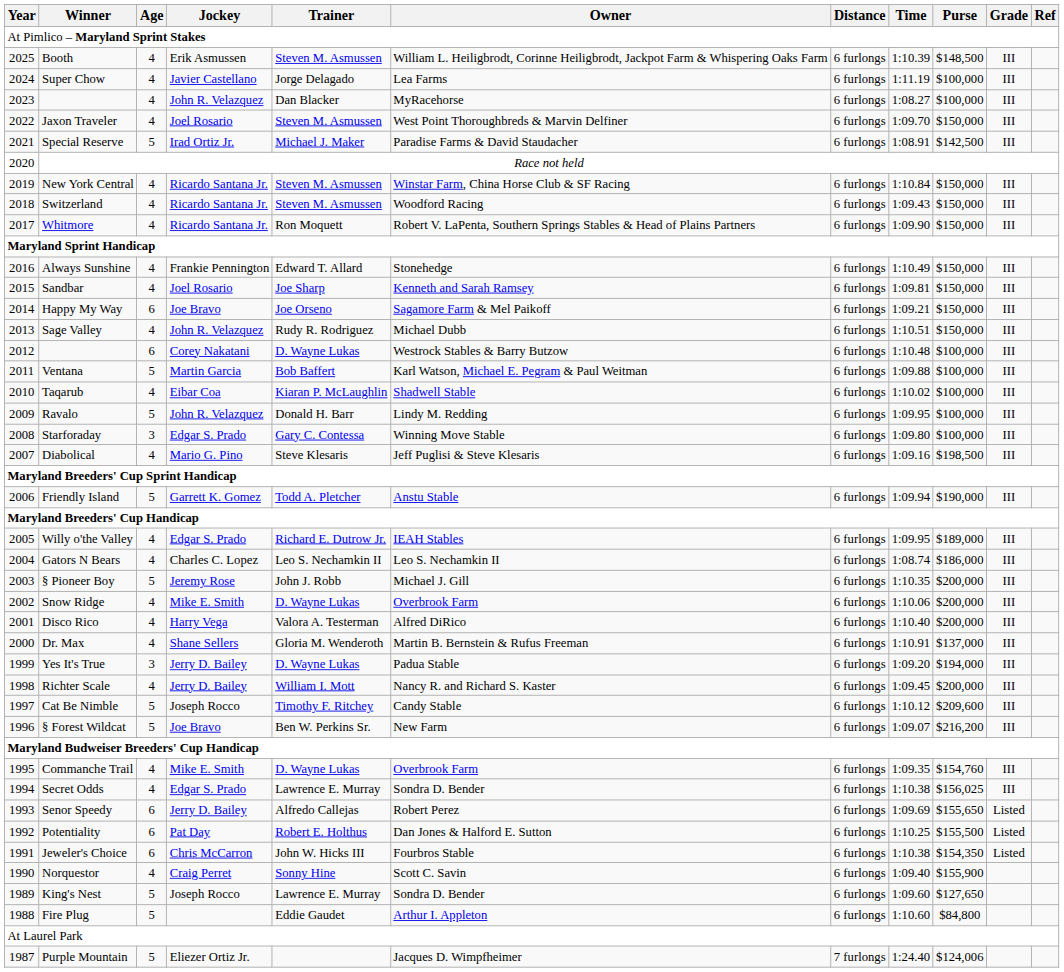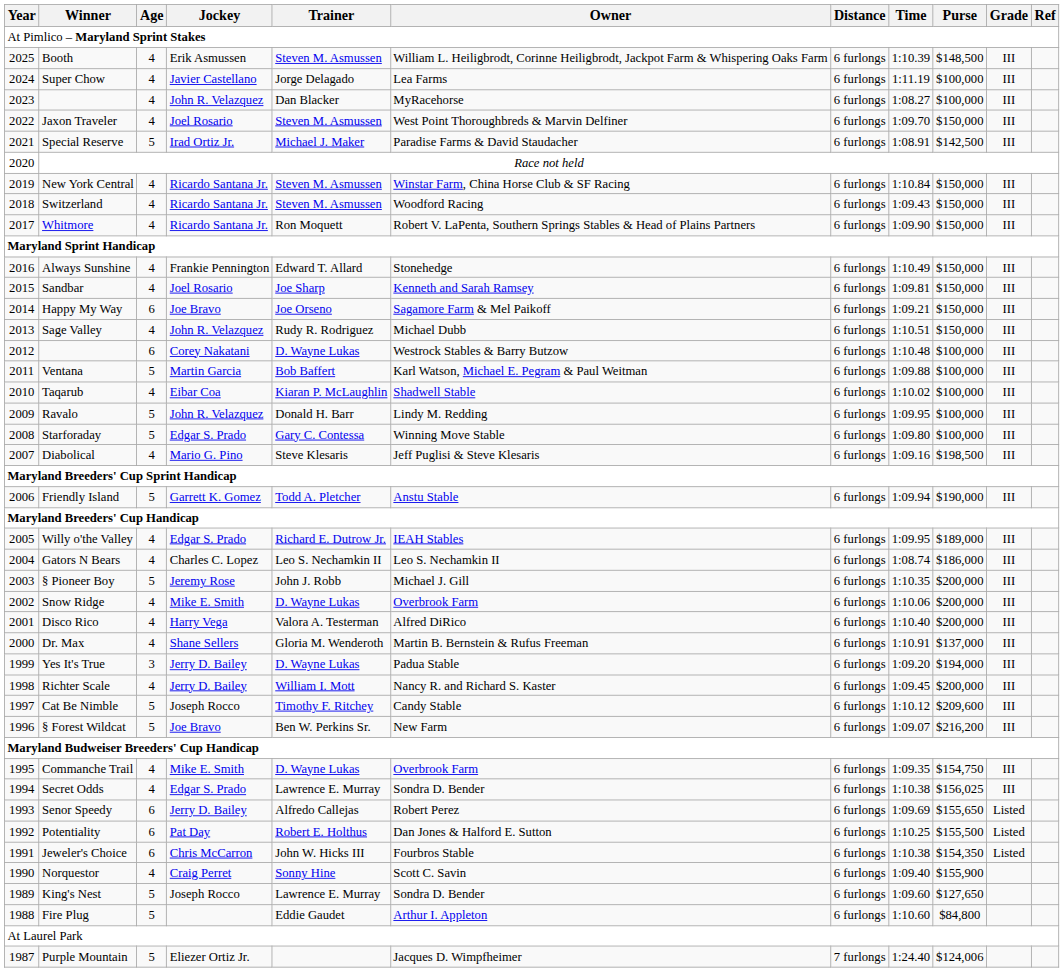 <table class="wikitable sortable">
 <tr>
 <th>Year</th>
 <th>Winner</th>
 <th>Age</th>
 <th>Jockey</th>
 <th>Trainer</th>
 <th>Owner</th>
 <th>Distance</th>
 <th>Time</th>
 <th>Purse</th>
 <th>Grade</th>
 <th>Ref</th>
 </tr>
 <tr style="font-size:90%; background-color:white">
 <td align="left" colspan=11>At Pimlico – <strong>Maryland Sprint Stakes</strong></td>
 </tr>
 <tr style="font-size:90%">
 <td align=center>2025</td>
 <td>Booth</td>
 <td align=center>4</td>
 <td>Erik Asmussen</td>
 <td><a href='#'>Steven M. Asmussen</a></td>
 <td>William L. Heiligbrodt, Corinne Heiligbrodt, Jackpot Farm & Whispering Oaks Farm</td>
 <td align=center>6 furlongs</td>
 <td align=center>1:10.39</td>
 <td align=center>$148,500</td>
 <td align=center>III</td>
 <td></td>
 </tr>
 <tr style="font-size:90%;">
 <td align=center>2024</td>
 <td>Super Chow</td>
 <td align=center>4</td>
 <td><a href='#'>Javier Castellano</a></td>
 <td>Jorge Delagado</td>
 <td>Lea Farms</td>
 <td align=center>6 furlongs</td>
 <td align=center>1:11.19</td>
 <td align=center>$100,000</td>
 <td align=center>III</td>
 <td></td>
 </tr>
 <tr style="font-size:90%;">
 <td align=center>2023</td>
 <td></td>
 <td align=center>4</td>
 <td><a href='#'>John R. Velazquez</a></td>
 <td>Dan Blacker</td>
 <td>MyRacehorse</td>
 <td align=center>6 furlongs</td>
 <td align=center>1:08.27</td>
 <td align=center>$100,000</td>
 <td align=center>III</td>
 <td></td>
 </tr>
 <tr style="font-size:90%;">
 <td align=center>2022</td>
 <td>Jaxon Traveler</td>
 <td align=center>4</td>
 <td><a href='#'>Joel Rosario</a></td>
 <td><a href='#'>Steven M. Asmussen</a></td>
 <td>West Point Thoroughbreds & Marvin Delfiner</td>
 <td align=center>6 furlongs</td>
 <td align=center>1:09.70</td>
 <td align=center>$150,000</td>
 <td align=center>III</td>
 <td></td>
 </tr>
 <tr style="font-size:90%;">
 <td align=center>2021</td>
 <td>Special Reserve</td>
 <td align=center>5</td>
 <td><a href='#'>Irad Ortiz Jr.</a></td>
 <td><a href='#'>Michael J. Maker</a></td>
 <td>Paradise Farms & David Staudacher</td>
 <td align=center>6 furlongs</td>
 <td align=center>1:08.91</td>
 <td align=center>$142,500</td>
 <td align=center>III</td>
 <td></td>
 </tr>
 <tr style="font-size:90%; background-color:white">
 <td align="center">2020</td>
 <td align="center" colspan=10><em>Race not held</em></td>
 </tr>
 <tr style="font-size:90%;">
 <td align=center>2019</td>
 <td>New York Central</td>
 <td align=center>4</td>
 <td><a href='#'>Ricardo Santana Jr.</a></td>
 <td><a href='#'>Steven M. Asmussen</a></td>
 <td><a href='#'>Winstar Farm</a>, China Horse Club & SF Racing</td>
 <td align=center>6 furlongs</td>
 <td align=center>1:10.84</td>
 <td align=center>$150,000</td>
 <td align=center>III</td>
 <td></td>
 </tr>
 <tr style="font-size:90%;">
 <td align=center>2018</td>
 <td>Switzerland</td>
 <td align=center>4</td>
 <td><a href='#'>Ricardo Santana Jr.</a></td>
 <td><a href='#'>Steven M. Asmussen</a></td>
 <td>Woodford Racing</td>
 <td align=center>6 furlongs</td>
 <td align=center>1:09.43</td>
 <td align=center>$150,000</td>
 <td align=center>III</td>
 <td></td>
 </tr>
 <tr style="font-size:90%;">
 <td align=center>2017</td>
 <td><a href='#'>Whitmore</a></td>
 <td align=center>4</td>
 <td><a href='#'>Ricardo Santana Jr.</a></td>
 <td>Ron Moquett</td>
 <td>Robert V. LaPenta, Southern Springs Stables & Head of Plains Partners</td>
 <td align=center>6 furlongs</td>
 <td align=center>1:09.90</td>
 <td align=center>$150,000</td>
 <td align=center>III</td>
 <td></td>
 </tr>
 <tr style="font-size:90%; background-color:white">
 <td align="left" colspan=11><strong>Maryland Sprint Handicap</strong></td>
 </tr>
 <tr style="font-size:90%;">
 <td align=center>2016</td>
 <td>Always Sunshine</td>
 <td align=center>4</td>
 <td>Frankie Pennington</td>
 <td>Edward T. Allard</td>
 <td>Stonehedge</td>
 <td align=center>6 furlongs</td>
 <td align=center>1:10.49</td>
 <td align=center>$150,000</td>
 <td align=center>III</td>
 <td></td>
 </tr>
 <tr style="font-size:90%;">
 <td align=center>2015</td>
 <td>Sandbar</td>
 <td align=center>4</td>
 <td><a href='#'>Joel Rosario</a></td>
 <td><a href='#'>Joe Sharp</a></td>
 <td><a href='#'>Kenneth and Sarah Ramsey</a></td>
 <td align=center>6 furlongs</td>
 <td align=center>1:09.81</td>
 <td align=center>$150,000</td>
 <td align=center>III</td>
 <td></td>
 </tr>
 <tr style="font-size:90%;">
 <td align=center>2014</td>
 <td>Happy My Way</td>
 <td align=center>6</td>
 <td><a href='#'>Joe Bravo</a></td>
 <td><a href='#'>Joe Orseno</a></td>
 <td><a href='#'>Sagamore Farm</a> & Mel Paikoff</td>
 <td align=center>6 furlongs</td>
 <td align=center>1:09.21</td>
 <td align=center>$150,000</td>
 <td align=center>III</td>
 <td></td>
 </tr>
 <tr style="font-size:90%;">
 <td align=center>2013</td>
 <td>Sage Valley</td>
 <td align=center>4</td>
 <td><a href='#'>John R. Velazquez</a></td>
 <td>Rudy R. Rodriguez</td>
 <td>Michael Dubb</td>
 <td align=center>6 furlongs</td>
 <td align=center>1:10.51</td>
 <td align=center>$150,000</td>
 <td align=center>III</td>
 <td></td>
 </tr>
 <tr style="font-size:90%;">
 <td align=center>2012</td>
 <td></td>
 <td align=center>6</td>
 <td><a href='#'>Corey Nakatani</a></td>
 <td><a href='#'>D. Wayne Lukas</a></td>
 <td>Westrock Stables & Barry Butzow</td>
 <td align=center>6 furlongs</td>
 <td align=center>1:10.48</td>
 <td align=center>$100,000</td>
 <td align=center>III</td>
 <td></td>
 </tr>
 <tr style="font-size:90%;">
 <td align=center>2011</td>
 <td>Ventana</td>
 <td align=center>5</td>
 <td><a href='#'>Martin Garcia</a></td>
 <td><a href='#'>Bob Baffert</a></td>
 <td>Karl Watson, <a href='#'>Michael E. Pegram</a> & Paul Weitman</td>
 <td align=center>6 furlongs</td>
 <td align=center>1:09.88</td>
 <td align=center>$100,000</td>
 <td align=center>III</td>
 <td></td>
 </tr>
 <tr style="font-size:90%;">
 <td align=center>2010</td>
 <td>Taqarub</td>
 <td align=center>4</td>
 <td><a href='#'>Eibar Coa</a></td>
 <td><a href='#'>Kiaran P. McLaughlin</a></td>
 <td><a href='#'>Shadwell Stable</a></td>
 <td align=center>6 furlongs</td>
 <td align=center>1:10.02</td>
 <td align=center>$100,000</td>
 <td align=center>III</td>
 <td></td>
 </tr>
 <tr style="font-size:90%;">
 <td align=center>2009</td>
 <td>Ravalo</td>
 <td align=center>5</td>
 <td><a href='#'>John R. Velazquez</a></td>
 <td>Donald H. Barr</td>
 <td>Lindy M. Redding</td>
 <td align=center>6 furlongs</td>
 <td align=center>1:09.95</td>
 <td align=center>$100,000</td>
 <td align=center>III</td>
 <td></td>
 </tr>
 <tr style="font-size:90%;">
 <td align=center>2008</td>
 <td>Starforaday</td>
-<td align=center>3</td>
+<td align=center>5</td>
 <td><a href='#'>Edgar S. Prado</a></td>
 <td><a href='#'>Gary C. Contessa</a></td>
 <td>Winning Move Stable</td>
 <td align=center>6 furlongs</td>
 <td align=center>1:09.80</td>
 <td align=center>$100,000</td>
 <td align=center>III</td>
 <td></td>
 </tr>
 <tr style="font-size:90%;">
 <td align=center>2007</td>
 <td>Diabolical</td>
 <td align=center>4</td>
 <td><a href='#'>Mario G. Pino</a></td>
 <td>Steve Klesaris</td>
 <td>Jeff Puglisi & Steve Klesaris</td>
 <td align=center>6 furlongs</td>
 <td align=center>1:09.16</td>
 <td align=center>$198,500</td>
 <td align=center>III</td>
 <td></td>
 </tr>
 <tr style="font-size:90%; background-color:white">
 <td align="left" colspan=11><strong>Maryland Breeders' Cup Sprint Handicap</strong></td>
 </tr>
 <tr style="font-size:90%;">
 <td align=center>2006</td>
 <td>Friendly Island</td>
 <td align=center>5</td>
 <td><a href='#'>Garrett K. Gomez</a></td>
 <td><a href='#'>Todd A. Pletcher</a></td>
 <td><a href='#'>Anstu Stable</a></td>
 <td align=center>6 furlongs</td>
 <td align=center>1:09.94</td>
 <td align=center>$190,000</td>
 <td align=center>III</td>
 <td></td>
 </tr>
 <tr style="font-size:90%; background-color:white">
 <td align="left" colspan=11><strong>Maryland Breeders' Cup Handicap</strong></td>
 </tr>
 <tr style="font-size:90%;">
 <td align=center>2005</td>
 <td>Willy o'the Valley</td>
 <td align=center>4</td>
 <td><a href='#'>Edgar S. Prado</a></td>
 <td><a href='#'>Richard E. Dutrow Jr.</a></td>
 <td><a href='#'>IEAH Stables</a></td>
 <td align=center>6 furlongs</td>
 <td align=center>1:09.95</td>
 <td align=center>$189,000</td>
 <td align=center>III</td>
 <td></td>
 </tr>
 <tr style="font-size:90%;">
 <td align=center>2004</td>
 <td>Gators N Bears</td>
 <td align=center>4</td>
 <td>Charles C. Lopez</td>
 <td>Leo S. Nechamkin II</td>
 <td>Leo S. Nechamkin II</td>
 <td align=center>6 furlongs</td>
 <td align=center>1:08.74</td>
 <td align=center>$186,000</td>
 <td align=center>III</td>
 <td></td>
 </tr>
 <tr style="font-size:90%;">
 <td align=center>2003</td>
 <td>§ Pioneer Boy</td>
 <td align=center>5</td>
 <td><a href='#'>Jeremy Rose</a></td>
 <td>John J. Robb</td>
 <td>Michael J. Gill</td>
 <td align=center>6 furlongs</td>
 <td align=center>1:10.35</td>
 <td align=center>$200,000</td>
 <td align=center>III</td>
 <td></td>
 </tr>
 <tr style="font-size:90%;">
 <td align=center>2002</td>
 <td>Snow Ridge</td>
 <td align=center>4</td>
 <td><a href='#'>Mike E. Smith</a></td>
 <td><a href='#'>D. Wayne Lukas</a></td>
 <td><a href='#'>Overbrook Farm</a></td>
 <td align=center>6 furlongs</td>
 <td align=center>1:10.06</td>
 <td align=center>$200,000</td>
 <td align=center>III</td>
 <td></td>
 </tr>
 <tr style="font-size:90%;">
 <td align=center>2001</td>
 <td>Disco Rico</td>
 <td align=center>4</td>
 <td><a href='#'>Harry Vega</a></td>
 <td>Valora A. Testerman</td>
 <td>Alfred DiRico</td>
 <td align=center>6 furlongs</td>
 <td align=center>1:10.40</td>
 <td align=center>$200,000</td>
 <td align=center>III</td>
 <td></td>
 </tr>
 <tr style="font-size:90%;">
 <td align=center>2000</td>
 <td>Dr. Max</td>
 <td align=center>4</td>
 <td><a href='#'>Shane Sellers</a></td>
 <td>Gloria M. Wenderoth</td>
 <td>Martin B. Bernstein & Rufus Freeman</td>
 <td align=center>6 furlongs</td>
 <td align=center>1:10.91</td>
 <td align=center>$137,000</td>
 <td align=center>III</td>
 <td></td>
 </tr>
 <tr style="font-size:90%;">
 <td align=center>1999</td>
 <td>Yes It's True</td>
 <td align=center>3</td>
 <td><a href='#'>Jerry D. Bailey</a></td>
 <td><a href='#'>D. Wayne Lukas</a></td>
 <td>Padua Stable</td>
 <td align=center>6 furlongs</td>
 <td align=center>1:09.20</td>
 <td align=center>$194,000</td>
 <td align=center>III</td>
 <td></td>
 </tr>
 <tr style="font-size:90%;">
 <td align=center>1998</td>
 <td>Richter Scale</td>
 <td align=center>4</td>
 <td><a href='#'>Jerry D. Bailey</a></td>
 <td><a href='#'>William I. Mott</a></td>
 <td>Nancy R. and Richard S. Kaster</td>
 <td align=center>6 furlongs</td>
 <td align=center>1:09.45</td>
 <td align=center>$200,000</td>
 <td align=center>III</td>
 <td></td>
 </tr>
 <tr style="font-size:90%;">
 <td align=center>1997</td>
 <td>Cat Be Nimble</td>
 <td align=center>5</td>
 <td>Joseph Rocco</td>
 <td><a href='#'>Timothy F. Ritchey</a></td>
 <td>Candy Stable</td>
 <td align=center>6 furlongs</td>
 <td align=center>1:10.12</td>
 <td align=center>$209,600</td>
 <td align=center>III</td>
 <td></td>
 </tr>
 <tr style="font-size:90%;">
 <td align=center>1996</td>
 <td>§ Forest Wildcat</td>
 <td align=center>5</td>
 <td><a href='#'>Joe Bravo</a></td>
 <td>Ben W. Perkins Sr.</td>
 <td>New Farm</td>
 <td align=center>6 furlongs</td>
 <td align=center>1:09.07</td>
 <td align=center>$216,200</td>
 <td align=center>III</td>
 <td></td>
 </tr>
 <tr style="font-size:90%; background-color:white">
 <td align="left" colspan=11><strong>Maryland Budweiser Breeders' Cup Handicap</strong></td>
 </tr>
 <tr style="font-size:90%;">
 <td align=center>1995</td>
 <td>Commanche Trail</td>
 <td align=center>4</td>
 <td><a href='#'>Mike E. Smith</a></td>
 <td><a href='#'>D. Wayne Lukas</a></td>
 <td><a href='#'>Overbrook Farm</a></td>
 <td align=center>6 furlongs</td>
 <td align=center>1:09.35</td>
-<td align=center>$154,760</td>
+<td align=center>$154,750</td>
 <td align=center>III</td>
 <td></td>
 </tr>
 <tr style="font-size:90%;">
 <td align=center>1994</td>
 <td>Secret Odds</td>
 <td align=center>4</td>
 <td><a href='#'>Edgar S. Prado</a></td>
 <td>Lawrence E. Murray</td>
 <td>Sondra D. Bender</td>
 <td align=center>6 furlongs</td>
 <td align=center>1:10.38</td>
 <td align=center>$156,025</td>
 <td align=center>III</td>
 <td></td>
 </tr>
 <tr style="font-size:90%;">
 <td align=center>1993</td>
 <td>Senor Speedy</td>
 <td align=center>6</td>
 <td><a href='#'>Jerry D. Bailey</a></td>
 <td>Alfredo Callejas</td>
 <td>Robert Perez</td>
 <td align=center>6 furlongs</td>
 <td align=center>1:09.69</td>
 <td align=center>$155,650</td>
 <td align=center>Listed</td>
 <td></td>
 </tr>
 <tr style="font-size:90%;">
 <td align=center>1992</td>
 <td>Potentiality</td>
 <td align=center>6</td>
 <td><a href='#'>Pat Day</a></td>
 <td><a href='#'>Robert E. Holthus</a></td>
 <td>Dan Jones & Halford E. Sutton</td>
 <td align=center>6 furlongs</td>
 <td align=center>1:10.25</td>
 <td align=center>$155,500</td>
 <td align=center>Listed</td>
 <td></td>
 </tr>
 <tr style="font-size:90%;">
 <td align=center>1991</td>
 <td>Jeweler's Choice</td>
 <td align=center>6</td>
 <td><a href='#'>Chris McCarron</a></td>
 <td>John W. Hicks III</td>
 <td>Fourbros Stable</td>
 <td align=center>6 furlongs</td>
 <td align=center>1:10.38</td>
 <td align=center>$154,350</td>
 <td align=center>Listed</td>
 <td></td>
 </tr>
 <tr style="font-size:90%;">
 <td align=center>1990</td>
 <td>Norquestor</td>
 <td align=center>4</td>
 <td><a href='#'>Craig Perret</a></td>
 <td><a href='#'>Sonny Hine</a></td>
 <td>Scott C. Savin</td>
 <td align=center>6 furlongs</td>
 <td align=center>1:09.40</td>
 <td align=center>$155,900</td>
 <td align=center></td>
 <td></td>
 </tr>
 <tr style="font-size:90%;">
 <td align=center>1989</td>
 <td>King's Nest</td>
 <td align=center>5</td>
 <td>Joseph Rocco</td>
 <td>Lawrence E. Murray</td>
 <td>Sondra D. Bender</td>
 <td align=center>6 furlongs</td>
 <td align=center>1:09.60</td>
 <td align=center>$127,650</td>
 <td align=center></td>
 <td></td>
 </tr>
 <tr style="font-size:90%;">
 <td align=center>1988</td>
 <td>Fire Plug</td>
 <td align=center>5</td>
 <td></td>
 <td>Eddie Gaudet</td>
 <td><a href='#'>Arthur I. Appleton</a></td>
 <td align=center>6 furlongs</td>
 <td align=center>1:10.60</td>
 <td align=center>$84,800</td>
 <td align=center></td>
 <td></td>
 </tr>
 <tr style="font-size:90%; background-color:white">
 <td align="left" colspan=11>At Laurel Park</td>
 </tr>
 <tr style="font-size:90%;">
 <td align=center>1987</td>
 <td>Purple Mountain</td>
 <td align=center>5</td>
 <td>Eliezer Ortiz Jr.</td>
 <td></td>
 <td>Jacques D. Wimpfheimer</td>
 <td align=center>7 furlongs</td>
 <td align=center>1:24.40</td>
 <td align=center>$124,006</td>
 <td align=center></td>
 <td></td>
 </tr>
 </table>
